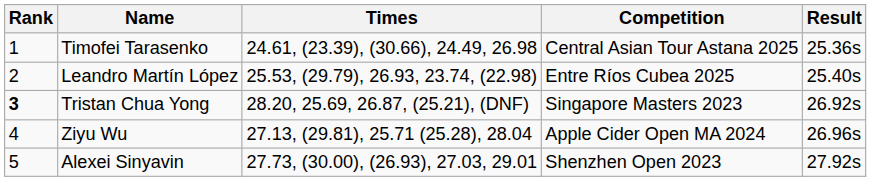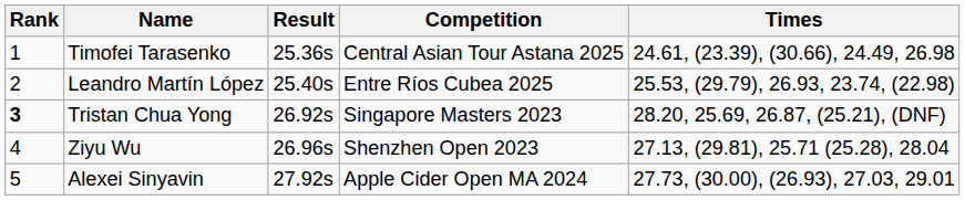 <table class="wikitable">
 <tr>
 <th>Rank</th>
 <th>Name</th>
+<th>Result</th>
+<th>Competition</th>
 <th>Times</th>
-<th>Competition</th>
-<th>Result</th>
 </tr>
 <tr>
 <td>1</td>
 <td> Timofei Tarasenko</td>
+<td>25.36s</td>
+<td> Central Asian Tour Astana 2025</td>
 <td>24.61, (23.39), (30.66), 24.49, 26.98</td>
-<td> Central Asian Tour Astana 2025</td>
-<td>25.36s</td>
 </tr>
 <tr>
 <td>2</td>
 <td> Leandro Martín López</td>
+<td>25.40s</td>
+<td> Entre Ríos Cubea 2025</td>
 <td>25.53, (29.79), 26.93, 23.74, (22.98)</td>
-<td> Entre Ríos Cubea 2025</td>
-<td>25.40s</td>
 </tr>
 <tr>
 <td><strong>3</strong></td>
 <td> Tristan Chua Yong</td>
+<td>26.92s</td>
+<td> Singapore Masters 2023</td>
 <td>28.20, 25.69, 26.87, (25.21), (DNF)</td>
-<td> Singapore Masters 2023</td>
-<td>26.92s</td>
 </tr>
 <tr>
 <td>4</td>
 <td> Ziyu Wu</td>
+<td>26.96s</td>
+<td> Shenzhen Open 2023</td>
 <td>27.13, (29.81), 25.71 (25.28), 28.04</td>
-<td>  Apple Cider Open MA 2024</td>
-<td>26.96s</td>
 </tr>
 <tr>
 <td>5</td>
 <td> Alexei Sinyavin</td>
+<td>27.92s</td>
+<td>  Apple Cider Open MA 2024</td>
 <td>27.73, (30.00), (26.93), 27.03, 29.01</td>
-<td> Shenzhen Open 2023</td>
-<td>27.92s</td>
 </tr>
 </table>
